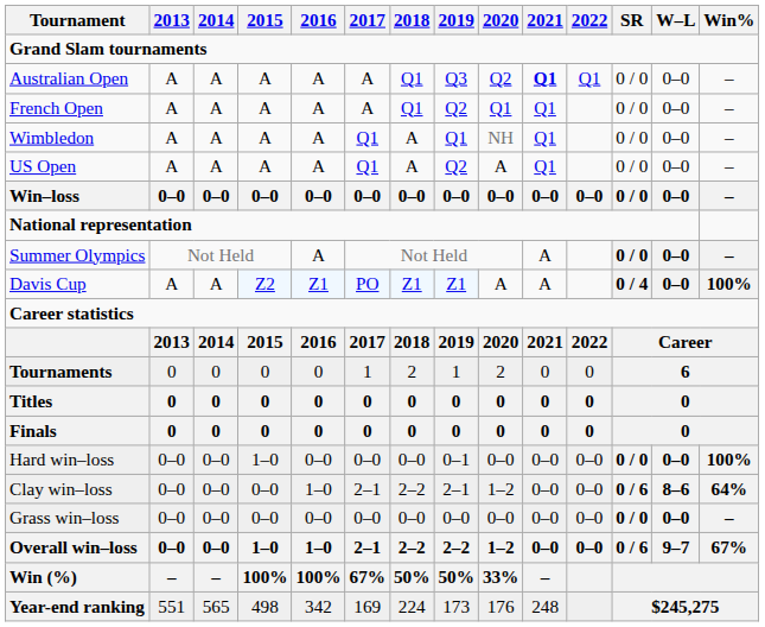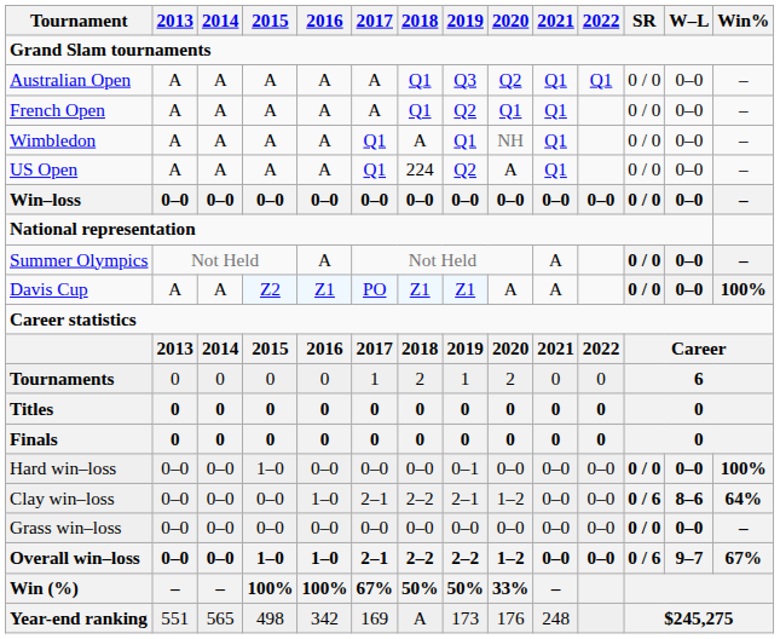 <table class=wikitable style=text-align:center;font-size:97%>
 <tr>
 <th>Tournament</th>
 <th><a href='#'>2013</a></th>
 <th><a href='#'>2014</a></th>
 <th><a href='#'>2015</a></th>
 <th><a href='#'>2016</a></th>
 <th><a href='#'>2017</a></th>
 <th><a href='#'>2018</a></th>
 <th><a href='#'>2019</a></th>
 <th><a href='#'>2020</a></th>
 <th><a href='#'>2021</a></th>
 <th><a href='#'>2022</a></th>
 <th>SR</th>
 <th>W–L</th>
 <th>Win%</th>
 </tr>
 <tr>
 <td colspan="14" align="left"><strong>Grand Slam tournaments</strong></td>
 </tr>
 <tr>
 <td align=left><a href='#'>Australian Open</a></td>
 <td>A</td>
 <td>A</td>
 <td>A</td>
 <td>A</td>
 <td>A</td>
 <td><a href='#'>Q1</a></td>
 <td><a href='#'>Q3</a></td>
 <td><a href='#'>Q2</a></td>
-<td><strong><a href='#'>Q1</a></strong></td>
+<td><a href='#'>Q1</a></td>
 <td><a href='#'>Q1</a></td>
 <td>0 / 0</td>
 <td>0–0</td>
 <td>–</td>
 </tr>
 <tr>
 <td align=left><a href='#'>French Open</a></td>
 <td>A</td>
 <td>A</td>
 <td>A</td>
 <td>A</td>
 <td>A</td>
 <td><a href='#'>Q1</a></td>
 <td><a href='#'>Q2</a></td>
 <td><a href='#'>Q1</a></td>
 <td><a href='#'>Q1</a></td>
 <td></td>
 <td>0 / 0</td>
 <td>0–0</td>
 <td>–</td>
 </tr>
 <tr>
 <td align=left><a href='#'>Wimbledon</a></td>
 <td>A</td>
 <td>A</td>
 <td>A</td>
 <td>A</td>
 <td><a href='#'>Q1</a></td>
 <td>A</td>
 <td><a href='#'>Q1</a></td>
 <td style=color:#767676>NH</td>
 <td><a href='#'>Q1</a></td>
 <td></td>
 <td>0 / 0</td>
 <td>0–0</td>
 <td>–</td>
 </tr>
 <tr>
 <td align=left><a href='#'>US Open</a></td>
 <td>A</td>
 <td>A</td>
 <td>A</td>
 <td>A</td>
 <td><a href='#'>Q1</a></td>
-<td>A</td>
+<td>224</td>
 <td><a href='#'>Q2</a></td>
 <td>A</td>
 <td><a href='#'>Q1</a></td>
 <td></td>
 <td>0 / 0</td>
 <td>0–0</td>
 <td>–</td>
 </tr>
 <tr>
 <th style=text-align:left>Win–loss</th>
 <th>0–0</th>
 <th>0–0</th>
 <th>0–0</th>
 <th>0–0</th>
 <th>0–0</th>
 <th>0–0</th>
 <th>0–0</th>
 <th>0–0</th>
 <th>0–0</th>
 <th>0–0</th>
 <th>0 / 0</th>
 <th>0–0</th>
 <th>–</th>
 </tr>
 <tr>
 <td colspan="13" style="text-align:left"><strong>National representation</strong></td>
 </tr>
 <tr>
 <td align=left><a href='#'>Summer Olympics</a></td>
 <td colspan=3 style=color:#767676>Not Held</td>
 <td>A</td>
 <td colspan=4 style=color:#767676>Not Held</td>
 <td>A</td>
 <td></td>
 <th>0 / 0</th>
 <th>0–0</th>
 <th>–</th>
 </tr>
 <tr>
 <td align=left><a href='#'>Davis Cup</a></td>
 <td>A</td>
 <td>A</td>
 <td bgcolor=f0f8ff><a href='#'>Z2</a></td>
 <td bgcolor=f0f8ff><a href='#'>Z1</a></td>
 <td bgcolor=f0f8ff><a href='#'>PO</a></td>
 <td bgcolor=f0f8ff><a href='#'>Z1</a></td>
 <td bgcolor=f0f8ff><a href='#'>Z1</a></td>
 <td>A</td>
 <td>A</td>
 <td></td>
-<th>0 / 4</th>
+<th>0 / 0</th>
 <th>0–0</th>
 <th>100%</th>
 </tr>
 <tr>
 <td colspan="14" style="text-align:left"><strong>Career statistics</strong></td>
 </tr>
 <tr>
 <th></th>
 <th>2013</th>
 <th>2014</th>
 <th>2015</th>
 <th>2016</th>
 <th>2017</th>
 <th>2018</th>
 <th>2019</th>
 <th>2020</th>
 <th>2021</th>
 <th>2022</th>
 <th colspan="3">Career</th>
 </tr>
 <tr style=background:#efefef>
 <td align=left><strong>Tournaments</strong></td>
 <td>0</td>
 <td>0</td>
 <td>0</td>
 <td>0</td>
 <td>1</td>
 <td>2</td>
 <td>1</td>
 <td>2</td>
 <td>0</td>
 <td>0</td>
 <th colspan=3>6</th>
 </tr>
 <tr>
 <th style=text-align:left>Titles</th>
 <th>0</th>
 <th>0</th>
 <th>0</th>
 <th>0</th>
 <th>0</th>
 <th>0</th>
 <th>0</th>
 <th>0</th>
 <th>0</th>
 <th>0</th>
 <th colspan=3>0</th>
 </tr>
 <tr>
 <th style=text-align:left>Finals</th>
 <th>0</th>
 <th>0</th>
 <th>0</th>
 <th>0</th>
 <th>0</th>
 <th>0</th>
 <th>0</th>
 <th>0</th>
 <th>0</th>
 <th>0</th>
 <th colspan=3>0</th>
 </tr>
 <tr style=background:#efefef>
 <td align=left>Hard win–loss</td>
 <td>0–0</td>
 <td>0–0</td>
 <td>1–0</td>
 <td>0–0</td>
 <td>0–0</td>
 <td>0–0</td>
 <td>0–1</td>
 <td>0–0</td>
 <td>0–0</td>
 <td>0–0</td>
 <th>0 / 0</th>
 <th>0–0</th>
 <th>100%</th>
 </tr>
 <tr style=background:#efefef>
 <td align=left>Clay win–loss</td>
 <td>0–0</td>
 <td>0–0</td>
 <td>0–0</td>
 <td>1–0</td>
 <td>2–1</td>
 <td>2–2</td>
 <td>2–1</td>
 <td>1–2</td>
 <td>0–0</td>
 <td>0–0</td>
 <th>0 / 6</th>
 <th>8–6</th>
 <th>64%</th>
 </tr>
 <tr style=background:#efefef>
 <td align=left>Grass win–loss</td>
 <td>0–0</td>
 <td>0–0</td>
 <td>0–0</td>
 <td>0–0</td>
 <td>0–0</td>
 <td>0–0</td>
 <td>0–0</td>
 <td>0–0</td>
 <td>0–0</td>
 <td>0–0</td>
 <th>0 / 0</th>
 <th>0–0</th>
 <th>–</th>
 </tr>
 <tr>
 <th style=text-align:left>Overall win–loss</th>
 <th>0–0</th>
 <th>0–0</th>
 <th>1–0</th>
 <th>1–0</th>
 <th>2–1</th>
 <th>2–2</th>
 <th>2–2</th>
 <th>1–2</th>
 <th>0–0</th>
 <th>0–0</th>
 <th>0 / 6</th>
 <th>9–7</th>
 <th>67%</th>
 </tr>
 <tr>
 <th style=text-align:left>Win (%)</th>
 <th>–</th>
 <th>–</th>
 <th>100%</th>
 <th>100%</th>
 <th>67%</th>
 <th>50%</th>
 <th>50%</th>
 <th>33%</th>
 <th>–</th>
 <th></th>
 <th colspan=3></th>
 </tr>
 <tr style=background:#efefef>
 <th style=text-align:left>Year-end ranking</th>
 <td>551</td>
 <td>565</td>
 <td>498</td>
 <td>342</td>
 <td>169</td>
-<td>224</td>
+<td>A</td>
 <td>173</td>
 <td>176</td>
 <td>248</td>
 <td></td>
 <th colspan=3>$245,275</th>
 </tr>
 </table>
